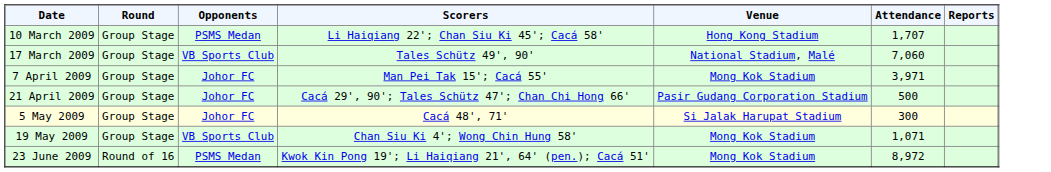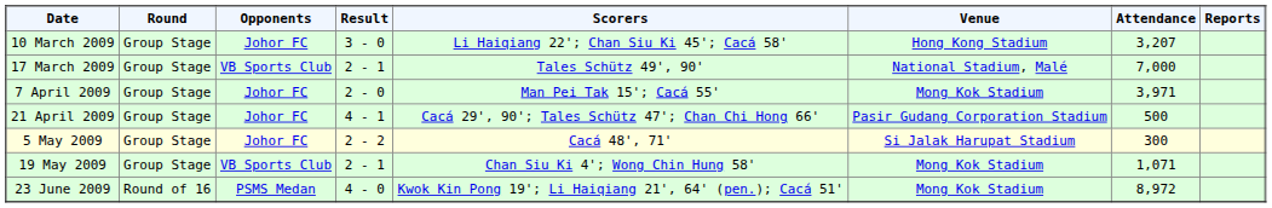 <table border="2" cellpadding="4" style="border-collapse:collapse; text-align:center;">
 <tr style="background:#f0f6ff;">
 <th><strong>Date</strong></th>
 <td><strong>Round</strong></td>
 <th><strong>Opponents</strong></th>
+<th><strong>Result</strong></th>
 <th><strong>Scorers</strong></th>
 <th><strong>Venue</strong></th>
 <th><strong>Attendance</strong></th>
 <th><strong>Reports</strong></th>
 </tr>
 <tr bgcolor="#ddffdd">
 <td>10 March 2009</td>
 <td>Group Stage</td>
-<td> <a href='#'>PSMS Medan</a></td>
+<td> <a href='#'>Johor FC</a></td>
+<td>3 - 0</td>
 <td><a href='#'>Li Haiqiang</a> 22'; <a href='#'>Chan Siu Ki</a> 45'; <a href='#'>Cacá</a> 58'</td>
 <td><a href='#'>Hong Kong Stadium</a></td>
-<td>1,707</td>
+<td>3,207</td>
 <td> </td>
 </tr>
 <tr bgcolor="#ddffdd">
 <td>17 March 2009</td>
 <td>Group Stage</td>
 <td> <a href='#'>VB Sports Club</a></td>
+<td>2 - 1</td>
 <td><a href='#'>Tales Schütz</a> 49', 90'</td>
 <td><a href='#'>National Stadium</a>, <a href='#'>Malé</a></td>
-<td>7,060</td>
+<td>7,000</td>
 <td></td>
 </tr>
 <tr bgcolor="#ddffdd">
 <td>7 April 2009</td>
 <td>Group Stage</td>
 <td> <a href='#'>Johor FC</a></td>
+<td>2 - 0</td>
 <td><a href='#'>Man Pei Tak</a> 15'; <a href='#'>Cacá</a> 55'</td>
 <td><a href='#'>Mong Kok Stadium</a></td>
 <td>3,971</td>
 <td> </td>
 </tr>
 <tr bgcolor="#ddffdd">
 <td>21 April 2009</td>
 <td>Group Stage</td>
 <td> <a href='#'>Johor FC</a></td>
+<td>4 - 1</td>
 <td><a href='#'>Cacá</a> 29', 90'; <a href='#'>Tales Schütz</a> 47'; <a href='#'>Chan Chi Hong</a> 66'</td>
 <td><a href='#'>Pasir Gudang Corporation Stadium</a></td>
 <td>500</td>
 <td></td>
 </tr>
 <tr bgcolor="#ffffdd">
 <td>5 May 2009</td>
 <td>Group Stage</td>
 <td> <a href='#'>Johor FC</a></td>
+<td>2 - 2</td>
 <td><a href='#'>Cacá</a> 48', 71'</td>
 <td><a href='#'>Si Jalak Harupat Stadium</a></td>
 <td>300</td>
 <td></td>
 </tr>
 <tr bgcolor="#ddffdd">
 <td>19 May 2009</td>
 <td>Group Stage</td>
 <td> <a href='#'>VB Sports Club</a></td>
+<td>2 - 1</td>
 <td><a href='#'>Chan Siu Ki</a> 4'; <a href='#'>Wong Chin Hung</a> 58'</td>
 <td><a href='#'>Mong Kok Stadium</a></td>
 <td>1,071</td>
 <td> </td>
 </tr>
 <tr bgcolor="#ddffdd">
 <td>23 June 2009</td>
 <td>Round of 16</td>
 <td> <a href='#'>PSMS Medan</a></td>
+<td>4 - 0</td>
 <td><a href='#'>Kwok Kin Pong</a> 19'; <a href='#'>Li Haiqiang</a> 21', 64' (<a href='#'>pen.</a>); <a href='#'>Cacá</a> 51'</td>
 <td><a href='#'>Mong Kok Stadium</a></td>
 <td>8,972</td>
 <td> </td>
 </tr>
 </table>
